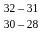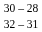 <table style="text-align:center">
 <tr>
 <th width=200></th>
 <th width=100></th>
 <th width=200></th>
 </tr>
 <tr>
 <td align=right><strong></strong></td>
-<td>32 – 31</td>
+<td>30 – 28</td>
 <td align=left></td>
 </tr>
 <tr>
 <td align=right><strong></strong></td>
-<td>30 – 28</td>
+<td>32 – 31</td>
 <td align=left></td>
 </tr>
 </table>
